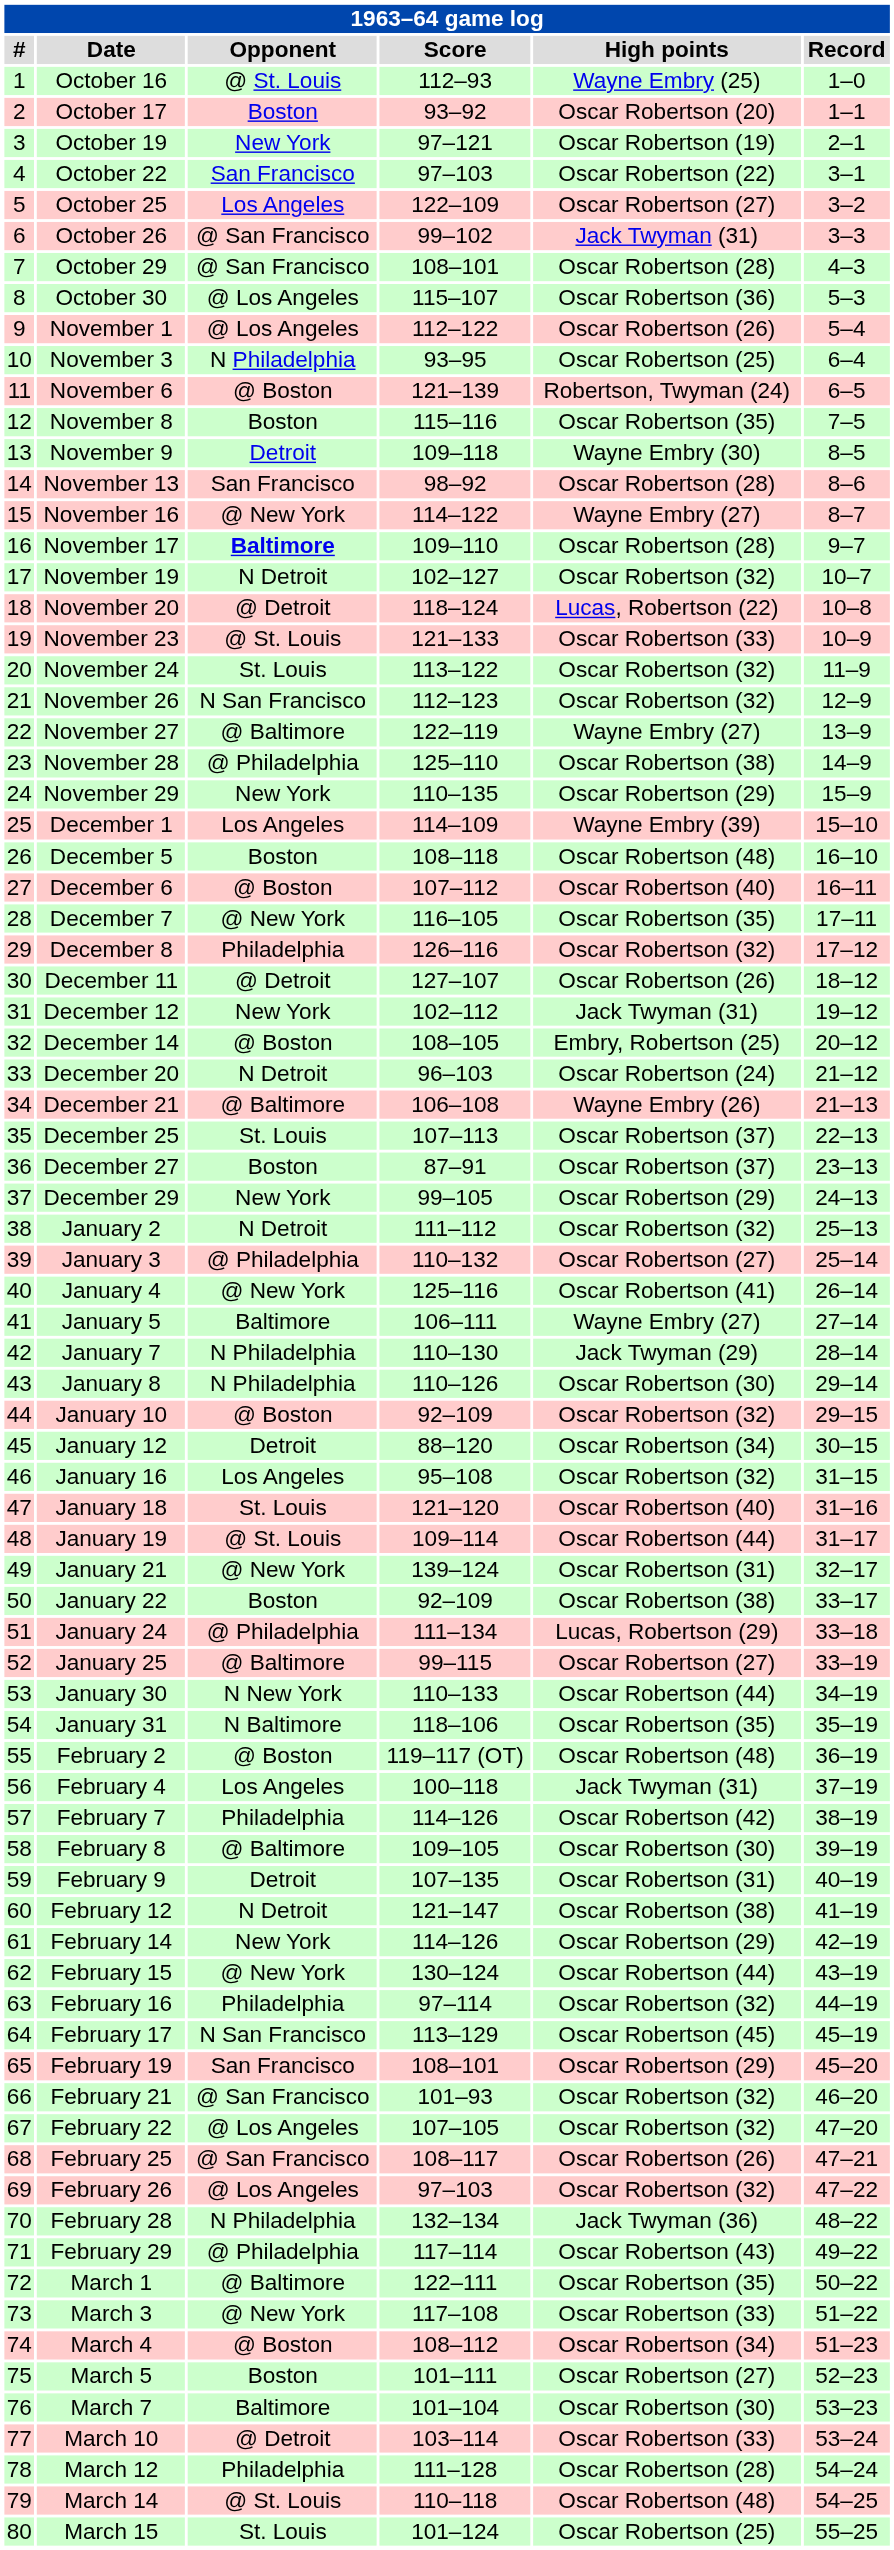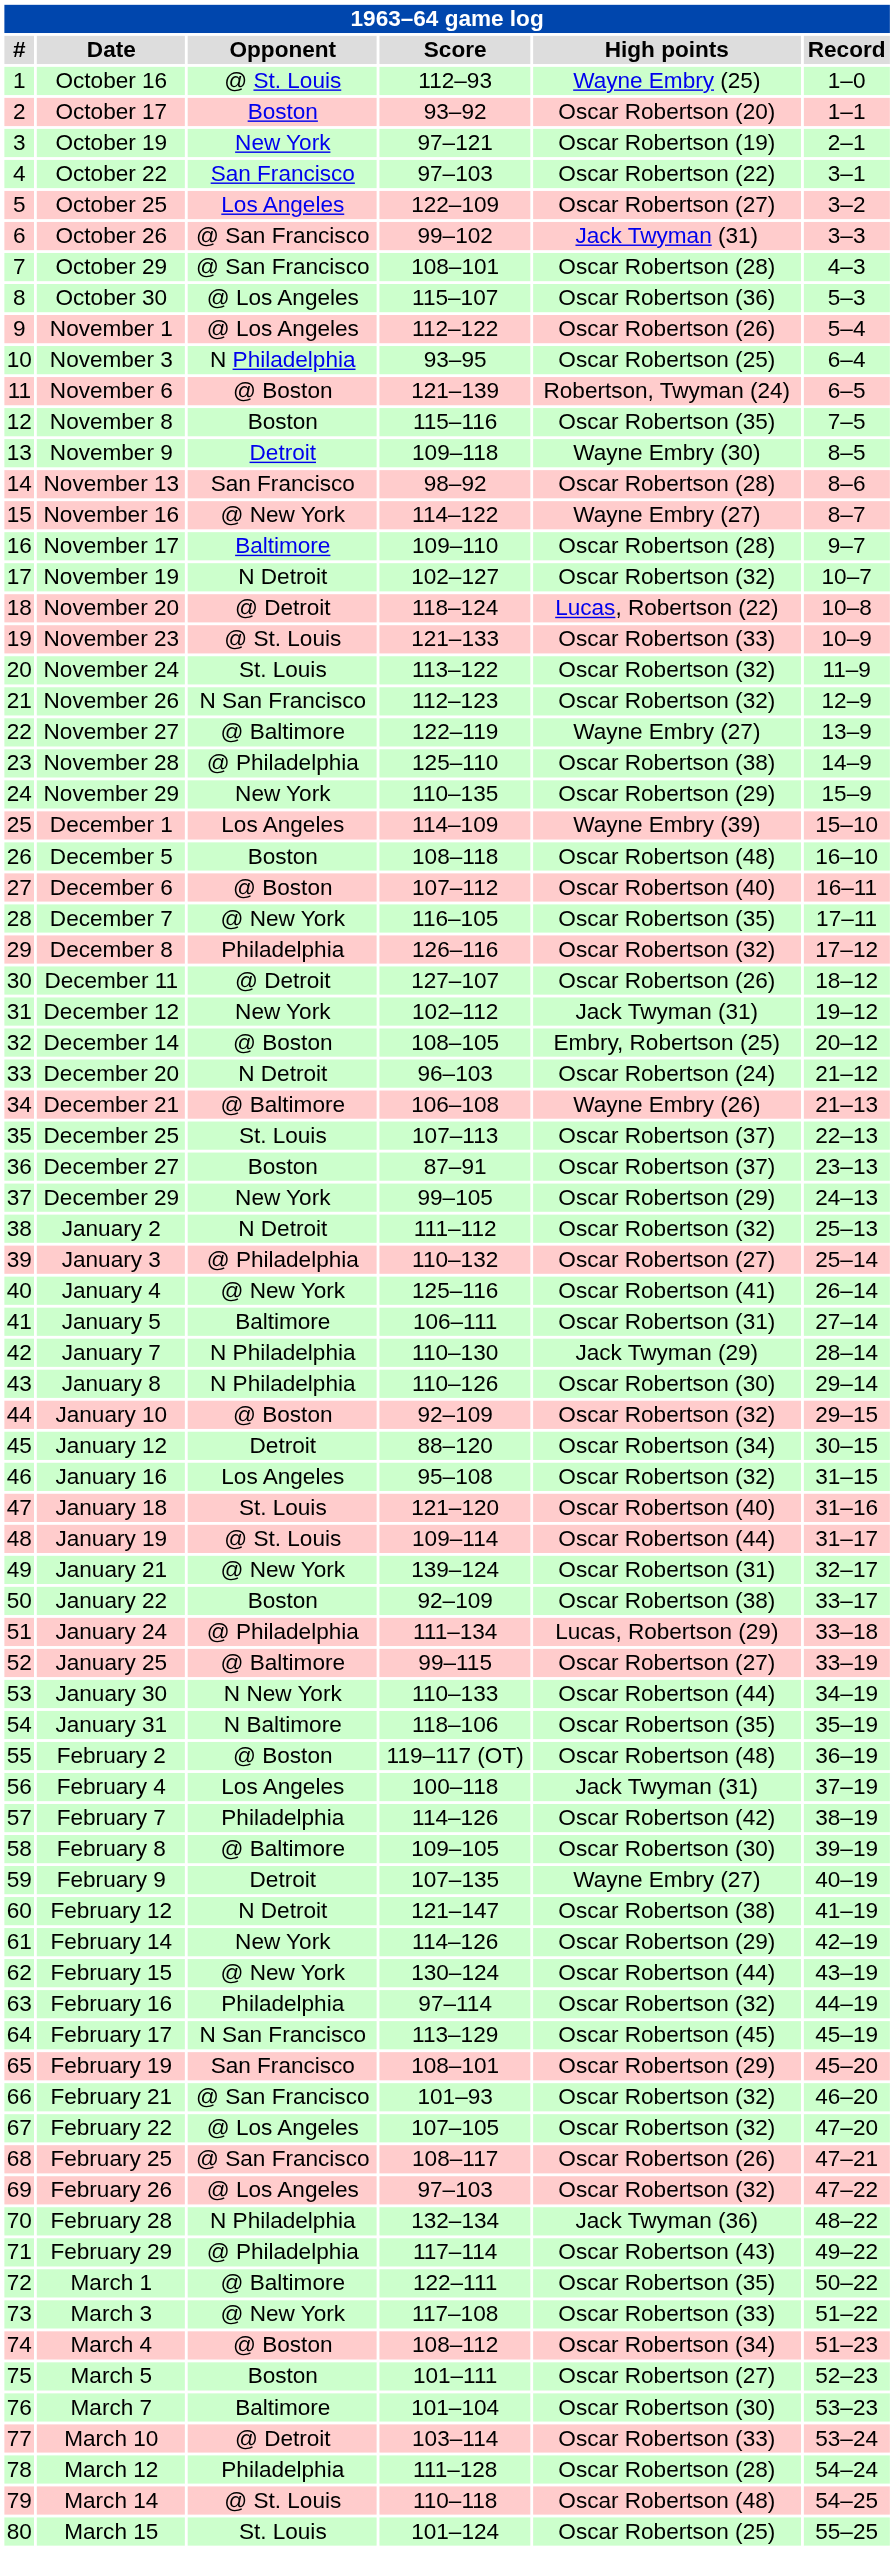 <table class="toccolours collapsible" width=50% style="clear:both; margin:1.5em auto; text-align:center">
 <tr>
 <th colspan=11 style="background:#0046AD; color:white;">1963–64 game log</th>
 </tr>
 <tr align="center" bgcolor="#dddddd">
 <td><strong>#</strong></td>
 <td><strong>Date</strong></td>
 <td><strong>Opponent</strong></td>
 <td><strong>Score</strong></td>
 <td><strong>High points</strong></td>
 <td><strong>Record</strong></td>
 </tr>
 <tr align="center" bgcolor="ccffcc">
 <td>1</td>
 <td>October 16</td>
 <td>@ <a href='#'>St. Louis</a></td>
 <td>112–93</td>
 <td><a href='#'>Wayne Embry</a> (25)</td>
 <td>1–0</td>
 </tr>
 <tr align="center" bgcolor="ffcccc">
 <td>2</td>
 <td>October 17</td>
 <td><a href='#'>Boston</a></td>
 <td>93–92</td>
 <td>Oscar Robertson (20)</td>
 <td>1–1</td>
 </tr>
 <tr align="center" bgcolor="ccffcc">
 <td>3</td>
 <td>October 19</td>
 <td><a href='#'>New York</a></td>
 <td>97–121</td>
 <td>Oscar Robertson (19)</td>
 <td>2–1</td>
 </tr>
 <tr align="center" bgcolor="ccffcc">
 <td>4</td>
 <td>October 22</td>
 <td><a href='#'>San Francisco</a></td>
 <td>97–103</td>
 <td>Oscar Robertson (22)</td>
 <td>3–1</td>
 </tr>
 <tr align="center" bgcolor="ffcccc">
 <td>5</td>
 <td>October 25</td>
 <td><a href='#'>Los Angeles</a></td>
 <td>122–109</td>
 <td>Oscar Robertson (27)</td>
 <td>3–2</td>
 </tr>
 <tr align="center" bgcolor="ffcccc">
 <td>6</td>
 <td>October 26</td>
 <td>@ San Francisco</td>
 <td>99–102</td>
 <td><a href='#'>Jack Twyman</a> (31)</td>
 <td>3–3</td>
 </tr>
 <tr align="center" bgcolor="ccffcc">
 <td>7</td>
 <td>October 29</td>
 <td>@ San Francisco</td>
 <td>108–101</td>
 <td>Oscar Robertson (28)</td>
 <td>4–3</td>
 </tr>
 <tr align="center" bgcolor="ccffcc">
 <td>8</td>
 <td>October 30</td>
 <td>@ Los Angeles</td>
 <td>115–107</td>
 <td>Oscar Robertson (36)</td>
 <td>5–3</td>
 </tr>
 <tr align="center" bgcolor="ffcccc">
 <td>9</td>
 <td>November 1</td>
 <td>@ Los Angeles</td>
 <td>112–122</td>
 <td>Oscar Robertson (26)</td>
 <td>5–4</td>
 </tr>
 <tr align="center" bgcolor="ccffcc">
 <td>10</td>
 <td>November 3</td>
 <td>N <a href='#'>Philadelphia</a></td>
 <td>93–95</td>
 <td>Oscar Robertson (25)</td>
 <td>6–4</td>
 </tr>
 <tr align="center" bgcolor="ffcccc">
 <td>11</td>
 <td>November 6</td>
 <td>@ Boston</td>
 <td>121–139</td>
 <td>Robertson, Twyman (24)</td>
 <td>6–5</td>
 </tr>
 <tr align="center" bgcolor="ccffcc">
 <td>12</td>
 <td>November 8</td>
 <td>Boston</td>
 <td>115–116</td>
 <td>Oscar Robertson (35)</td>
 <td>7–5</td>
 </tr>
 <tr align="center" bgcolor="ccffcc">
 <td>13</td>
 <td>November 9</td>
 <td><a href='#'>Detroit</a></td>
 <td>109–118</td>
 <td>Wayne Embry (30)</td>
 <td>8–5</td>
 </tr>
 <tr align="center" bgcolor="ffcccc">
 <td>14</td>
 <td>November 13</td>
 <td>San Francisco</td>
 <td>98–92</td>
 <td>Oscar Robertson (28)</td>
 <td>8–6</td>
 </tr>
 <tr align="center" bgcolor="ffcccc">
 <td>15</td>
 <td>November 16</td>
 <td>@ New York</td>
 <td>114–122</td>
 <td>Wayne Embry (27)</td>
 <td>8–7</td>
 </tr>
 <tr align="center" bgcolor="ccffcc">
 <td>16</td>
 <td>November 17</td>
-<td><strong><a href='#'>Baltimore</a></strong></td>
+<td><a href='#'>Baltimore</a></td>
 <td>109–110</td>
 <td>Oscar Robertson (28)</td>
 <td>9–7</td>
 </tr>
 <tr align="center" bgcolor="ccffcc">
 <td>17</td>
 <td>November 19</td>
 <td>N Detroit</td>
 <td>102–127</td>
 <td>Oscar Robertson (32)</td>
 <td>10–7</td>
 </tr>
 <tr align="center" bgcolor="ffcccc">
 <td>18</td>
 <td>November 20</td>
 <td>@ Detroit</td>
 <td>118–124</td>
 <td><a href='#'>Lucas</a>, Robertson (22)</td>
 <td>10–8</td>
 </tr>
 <tr align="center" bgcolor="ffcccc">
 <td>19</td>
 <td>November 23</td>
 <td>@ St. Louis</td>
 <td>121–133</td>
 <td>Oscar Robertson (33)</td>
 <td>10–9</td>
 </tr>
 <tr align="center" bgcolor="ccffcc">
 <td>20</td>
 <td>November 24</td>
 <td>St. Louis</td>
 <td>113–122</td>
 <td>Oscar Robertson (32)</td>
 <td>11–9</td>
 </tr>
 <tr align="center" bgcolor="ccffcc">
 <td>21</td>
 <td>November 26</td>
 <td>N San Francisco</td>
 <td>112–123</td>
 <td>Oscar Robertson (32)</td>
 <td>12–9</td>
 </tr>
 <tr align="center" bgcolor="ccffcc">
 <td>22</td>
 <td>November 27</td>
 <td>@ Baltimore</td>
 <td>122–119</td>
 <td>Wayne Embry (27)</td>
 <td>13–9</td>
 </tr>
 <tr align="center" bgcolor="ccffcc">
 <td>23</td>
 <td>November 28</td>
 <td>@ Philadelphia</td>
 <td>125–110</td>
 <td>Oscar Robertson (38)</td>
 <td>14–9</td>
 </tr>
 <tr align="center" bgcolor="ccffcc">
 <td>24</td>
 <td>November 29</td>
 <td>New York</td>
 <td>110–135</td>
 <td>Oscar Robertson (29)</td>
 <td>15–9</td>
 </tr>
 <tr align="center" bgcolor="ffcccc">
 <td>25</td>
 <td>December 1</td>
 <td>Los Angeles</td>
 <td>114–109</td>
 <td>Wayne Embry (39)</td>
 <td>15–10</td>
 </tr>
 <tr align="center" bgcolor="ccffcc">
 <td>26</td>
 <td>December 5</td>
 <td>Boston</td>
 <td>108–118</td>
 <td>Oscar Robertson (48)</td>
 <td>16–10</td>
 </tr>
 <tr align="center" bgcolor="ffcccc">
 <td>27</td>
 <td>December 6</td>
 <td>@ Boston</td>
 <td>107–112</td>
 <td>Oscar Robertson (40)</td>
 <td>16–11</td>
 </tr>
 <tr align="center" bgcolor="ccffcc">
 <td>28</td>
 <td>December 7</td>
 <td>@ New York</td>
 <td>116–105</td>
 <td>Oscar Robertson (35)</td>
 <td>17–11</td>
 </tr>
 <tr align="center" bgcolor="ffcccc">
 <td>29</td>
 <td>December 8</td>
 <td>Philadelphia</td>
 <td>126–116</td>
 <td>Oscar Robertson (32)</td>
 <td>17–12</td>
 </tr>
 <tr align="center" bgcolor="ccffcc">
 <td>30</td>
 <td>December 11</td>
 <td>@ Detroit</td>
 <td>127–107</td>
 <td>Oscar Robertson (26)</td>
 <td>18–12</td>
 </tr>
 <tr align="center" bgcolor="ccffcc">
 <td>31</td>
 <td>December 12</td>
 <td>New York</td>
 <td>102–112</td>
 <td>Jack Twyman (31)</td>
 <td>19–12</td>
 </tr>
 <tr align="center" bgcolor="ccffcc">
 <td>32</td>
 <td>December 14</td>
 <td>@ Boston</td>
 <td>108–105</td>
 <td>Embry, Robertson (25)</td>
 <td>20–12</td>
 </tr>
 <tr align="center" bgcolor="ccffcc">
 <td>33</td>
 <td>December 20</td>
 <td>N Detroit</td>
 <td>96–103</td>
 <td>Oscar Robertson (24)</td>
 <td>21–12</td>
 </tr>
 <tr align="center" bgcolor="ffcccc">
 <td>34</td>
 <td>December 21</td>
 <td>@ Baltimore</td>
 <td>106–108</td>
 <td>Wayne Embry (26)</td>
 <td>21–13</td>
 </tr>
 <tr align="center" bgcolor="ccffcc">
 <td>35</td>
 <td>December 25</td>
 <td>St. Louis</td>
 <td>107–113</td>
 <td>Oscar Robertson (37)</td>
 <td>22–13</td>
 </tr>
 <tr align="center" bgcolor="ccffcc">
 <td>36</td>
 <td>December 27</td>
 <td>Boston</td>
 <td>87–91</td>
 <td>Oscar Robertson (37)</td>
 <td>23–13</td>
 </tr>
 <tr align="center" bgcolor="ccffcc">
 <td>37</td>
 <td>December 29</td>
 <td>New York</td>
 <td>99–105</td>
 <td>Oscar Robertson (29)</td>
 <td>24–13</td>
 </tr>
 <tr align="center" bgcolor="ccffcc">
 <td>38</td>
 <td>January 2</td>
 <td>N Detroit</td>
 <td>111–112</td>
 <td>Oscar Robertson (32)</td>
 <td>25–13</td>
 </tr>
 <tr align="center" bgcolor="ffcccc">
 <td>39</td>
 <td>January 3</td>
 <td>@ Philadelphia</td>
 <td>110–132</td>
 <td>Oscar Robertson (27)</td>
 <td>25–14</td>
 </tr>
 <tr align="center" bgcolor="ccffcc">
 <td>40</td>
 <td>January 4</td>
 <td>@ New York</td>
 <td>125–116</td>
 <td>Oscar Robertson (41)</td>
 <td>26–14</td>
 </tr>
 <tr align="center" bgcolor="ccffcc">
 <td>41</td>
 <td>January 5</td>
 <td>Baltimore</td>
 <td>106–111</td>
-<td>Wayne Embry (27)</td>
+<td>Oscar Robertson (31)</td>
 <td>27–14</td>
 </tr>
 <tr align="center" bgcolor="ccffcc">
 <td>42</td>
 <td>January 7</td>
 <td>N Philadelphia</td>
 <td>110–130</td>
 <td>Jack Twyman (29)</td>
 <td>28–14</td>
 </tr>
 <tr align="center" bgcolor="ccffcc">
 <td>43</td>
 <td>January 8</td>
 <td>N Philadelphia</td>
 <td>110–126</td>
 <td>Oscar Robertson (30)</td>
 <td>29–14</td>
 </tr>
 <tr align="center" bgcolor="ffcccc">
 <td>44</td>
 <td>January 10</td>
 <td>@ Boston</td>
 <td>92–109</td>
 <td>Oscar Robertson (32)</td>
 <td>29–15</td>
 </tr>
 <tr align="center" bgcolor="ccffcc">
 <td>45</td>
 <td>January 12</td>
 <td>Detroit</td>
 <td>88–120</td>
 <td>Oscar Robertson (34)</td>
 <td>30–15</td>
 </tr>
 <tr align="center" bgcolor="ccffcc">
 <td>46</td>
 <td>January 16</td>
 <td>Los Angeles</td>
 <td>95–108</td>
 <td>Oscar Robertson (32)</td>
 <td>31–15</td>
 </tr>
 <tr align="center" bgcolor="ffcccc">
 <td>47</td>
 <td>January 18</td>
 <td>St. Louis</td>
 <td>121–120</td>
 <td>Oscar Robertson (40)</td>
 <td>31–16</td>
 </tr>
 <tr align="center" bgcolor="ffcccc">
 <td>48</td>
 <td>January 19</td>
 <td>@ St. Louis</td>
 <td>109–114</td>
 <td>Oscar Robertson (44)</td>
 <td>31–17</td>
 </tr>
 <tr align="center" bgcolor="ccffcc">
 <td>49</td>
 <td>January 21</td>
 <td>@ New York</td>
 <td>139–124</td>
 <td>Oscar Robertson (31)</td>
 <td>32–17</td>
 </tr>
 <tr align="center" bgcolor="ccffcc">
 <td>50</td>
 <td>January 22</td>
 <td>Boston</td>
 <td>92–109</td>
 <td>Oscar Robertson (38)</td>
 <td>33–17</td>
 </tr>
 <tr align="center" bgcolor="ffcccc">
 <td>51</td>
 <td>January 24</td>
 <td>@ Philadelphia</td>
 <td>111–134</td>
 <td>Lucas, Robertson (29)</td>
 <td>33–18</td>
 </tr>
 <tr align="center" bgcolor="ffcccc">
 <td>52</td>
 <td>January 25</td>
 <td>@ Baltimore</td>
 <td>99–115</td>
 <td>Oscar Robertson (27)</td>
 <td>33–19</td>
 </tr>
 <tr align="center" bgcolor="ccffcc">
 <td>53</td>
 <td>January 30</td>
 <td>N New York</td>
 <td>110–133</td>
 <td>Oscar Robertson (44)</td>
 <td>34–19</td>
 </tr>
 <tr align="center" bgcolor="ccffcc">
 <td>54</td>
 <td>January 31</td>
 <td>N Baltimore</td>
 <td>118–106</td>
 <td>Oscar Robertson (35)</td>
 <td>35–19</td>
 </tr>
 <tr align="center" bgcolor="ccffcc">
 <td>55</td>
 <td>February 2</td>
 <td>@ Boston</td>
 <td>119–117 (OT)</td>
 <td>Oscar Robertson (48)</td>
 <td>36–19</td>
 </tr>
 <tr align="center" bgcolor="ccffcc">
 <td>56</td>
 <td>February 4</td>
 <td>Los Angeles</td>
 <td>100–118</td>
 <td>Jack Twyman (31)</td>
 <td>37–19</td>
 </tr>
 <tr align="center" bgcolor="ccffcc">
 <td>57</td>
 <td>February 7</td>
 <td>Philadelphia</td>
 <td>114–126</td>
 <td>Oscar Robertson (42)</td>
 <td>38–19</td>
 </tr>
 <tr align="center" bgcolor="ccffcc">
 <td>58</td>
 <td>February 8</td>
 <td>@ Baltimore</td>
 <td>109–105</td>
 <td>Oscar Robertson (30)</td>
 <td>39–19</td>
 </tr>
 <tr align="center" bgcolor="ccffcc">
 <td>59</td>
 <td>February 9</td>
 <td>Detroit</td>
 <td>107–135</td>
-<td>Oscar Robertson (31)</td>
+<td>Wayne Embry (27)</td>
 <td>40–19</td>
 </tr>
 <tr align="center" bgcolor="ccffcc">
 <td>60</td>
 <td>February 12</td>
 <td>N Detroit</td>
 <td>121–147</td>
 <td>Oscar Robertson (38)</td>
 <td>41–19</td>
 </tr>
 <tr align="center" bgcolor="ccffcc">
 <td>61</td>
 <td>February 14</td>
 <td>New York</td>
 <td>114–126</td>
 <td>Oscar Robertson (29)</td>
 <td>42–19</td>
 </tr>
 <tr align="center" bgcolor="ccffcc">
 <td>62</td>
 <td>February 15</td>
 <td>@ New York</td>
 <td>130–124</td>
 <td>Oscar Robertson (44)</td>
 <td>43–19</td>
 </tr>
 <tr align="center" bgcolor="ccffcc">
 <td>63</td>
 <td>February 16</td>
 <td>Philadelphia</td>
 <td>97–114</td>
 <td>Oscar Robertson (32)</td>
 <td>44–19</td>
 </tr>
 <tr align="center" bgcolor="ccffcc">
 <td>64</td>
 <td>February 17</td>
 <td>N San Francisco</td>
 <td>113–129</td>
 <td>Oscar Robertson (45)</td>
 <td>45–19</td>
 </tr>
 <tr align="center" bgcolor="ffcccc">
 <td>65</td>
 <td>February 19</td>
 <td>San Francisco</td>
 <td>108–101</td>
 <td>Oscar Robertson (29)</td>
 <td>45–20</td>
 </tr>
 <tr align="center" bgcolor="ccffcc">
 <td>66</td>
 <td>February 21</td>
 <td>@ San Francisco</td>
 <td>101–93</td>
 <td>Oscar Robertson (32)</td>
 <td>46–20</td>
 </tr>
 <tr align="center" bgcolor="ccffcc">
 <td>67</td>
 <td>February 22</td>
 <td>@ Los Angeles</td>
 <td>107–105</td>
 <td>Oscar Robertson (32)</td>
 <td>47–20</td>
 </tr>
 <tr align="center" bgcolor="ffcccc">
 <td>68</td>
 <td>February 25</td>
 <td>@ San Francisco</td>
 <td>108–117</td>
 <td>Oscar Robertson (26)</td>
 <td>47–21</td>
 </tr>
 <tr align="center" bgcolor="ffcccc">
 <td>69</td>
 <td>February 26</td>
 <td>@ Los Angeles</td>
 <td>97–103</td>
 <td>Oscar Robertson (32)</td>
 <td>47–22</td>
 </tr>
 <tr align="center" bgcolor="ccffcc">
 <td>70</td>
 <td>February 28</td>
 <td>N Philadelphia</td>
 <td>132–134</td>
 <td>Jack Twyman (36)</td>
 <td>48–22</td>
 </tr>
 <tr align="center" bgcolor="ccffcc">
 <td>71</td>
 <td>February 29</td>
 <td>@ Philadelphia</td>
 <td>117–114</td>
 <td>Oscar Robertson (43)</td>
 <td>49–22</td>
 </tr>
 <tr align="center" bgcolor="ccffcc">
 <td>72</td>
 <td>March 1</td>
 <td>@ Baltimore</td>
 <td>122–111</td>
 <td>Oscar Robertson (35)</td>
 <td>50–22</td>
 </tr>
 <tr align="center" bgcolor="ccffcc">
 <td>73</td>
 <td>March 3</td>
 <td>@ New York</td>
 <td>117–108</td>
 <td>Oscar Robertson (33)</td>
 <td>51–22</td>
 </tr>
 <tr align="center" bgcolor="ffcccc">
 <td>74</td>
 <td>March 4</td>
 <td>@ Boston</td>
 <td>108–112</td>
 <td>Oscar Robertson (34)</td>
 <td>51–23</td>
 </tr>
 <tr align="center" bgcolor="ccffcc">
 <td>75</td>
 <td>March 5</td>
 <td>Boston</td>
 <td>101–111</td>
 <td>Oscar Robertson (27)</td>
 <td>52–23</td>
 </tr>
 <tr align="center" bgcolor="ccffcc">
 <td>76</td>
 <td>March 7</td>
 <td>Baltimore</td>
 <td>101–104</td>
 <td>Oscar Robertson (30)</td>
 <td>53–23</td>
 </tr>
 <tr align="center" bgcolor="ffcccc">
 <td>77</td>
 <td>March 10</td>
 <td>@ Detroit</td>
 <td>103–114</td>
 <td>Oscar Robertson (33)</td>
 <td>53–24</td>
 </tr>
 <tr align="center" bgcolor="ccffcc">
 <td>78</td>
 <td>March 12</td>
 <td>Philadelphia</td>
 <td>111–128</td>
 <td>Oscar Robertson (28)</td>
 <td>54–24</td>
 </tr>
 <tr align="center" bgcolor="ffcccc">
 <td>79</td>
 <td>March 14</td>
 <td>@ St. Louis</td>
 <td>110–118</td>
 <td>Oscar Robertson (48)</td>
 <td>54–25</td>
 </tr>
 <tr align="center" bgcolor="ccffcc">
 <td>80</td>
 <td>March 15</td>
 <td>St. Louis</td>
 <td>101–124</td>
 <td>Oscar Robertson (25)</td>
 <td>55–25</td>
 </tr>
 </table>
